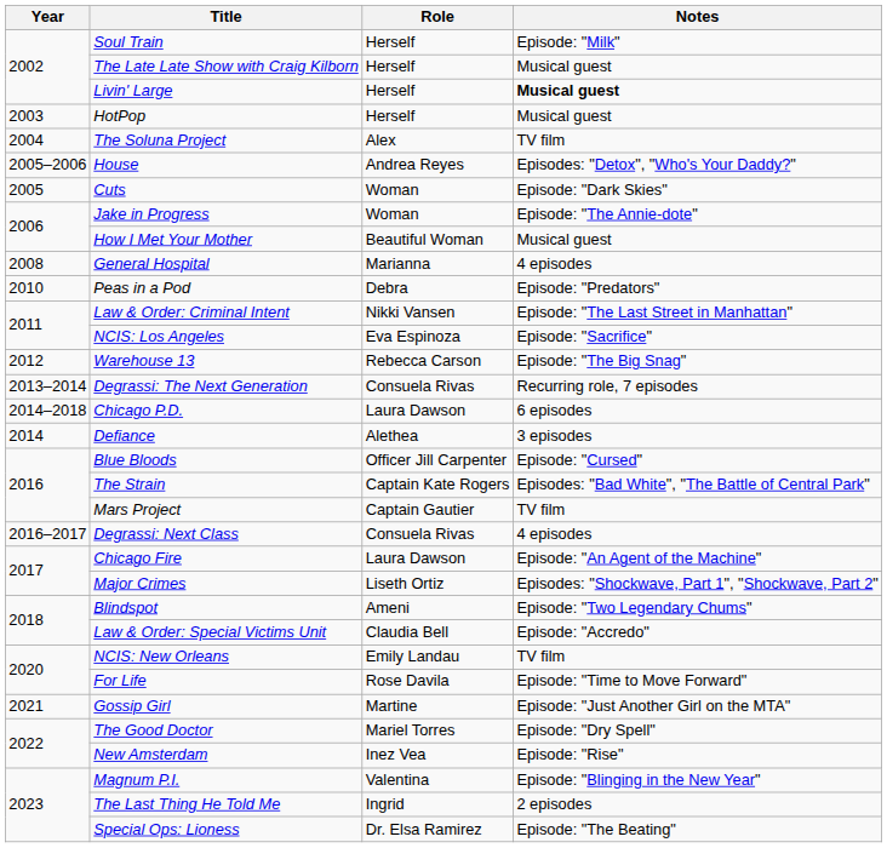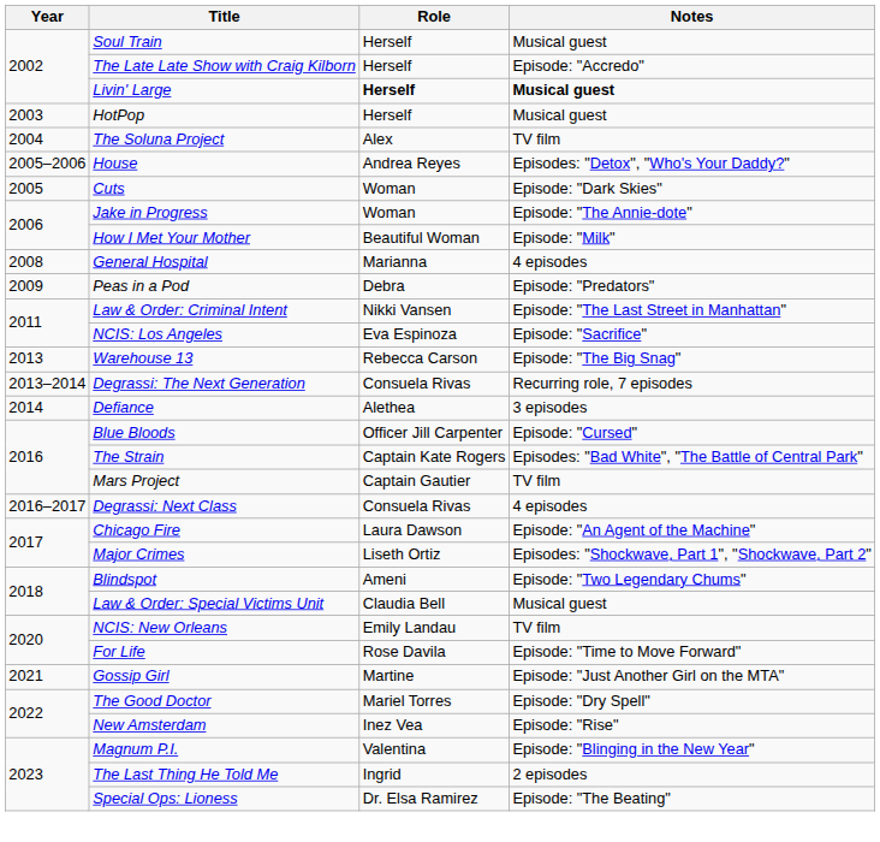 <table class="wikitable sortable">
 <tr>
 <th>Year</th>
 <th>Title</th>
 <th>Role</th>
 <th class="unsortable">Notes</th>
 </tr>
 <tr>
 <td rowspan="3">2002</td>
 <td><em><a href='#'>Soul Train</a></em></td>
 <td>Herself</td>
-<td>Episode: "<a href='#'>Milk</a>"</td>
+<td>Musical guest</td>
 </tr>
 <tr>
 <td data-sort-value="Late Late Show with Craig Kilborn, The"><em><a href='#'>The Late Late Show with Craig Kilborn</a></em></td>
 <td>Herself</td>
-<td>Musical guest</td>
+<td>Episode: "Accredo"</td>
 </tr>
 <tr>
 <td><em><a href='#'>Livin' Large</a></em></td>
-<td>Herself</td>
+<td><strong>Herself</strong></td>
 <td><strong>Musical guest</strong></td>
 </tr>
 <tr>
 <td>2003</td>
 <td><em>HotPop</em></td>
 <td>Herself</td>
 <td>Musical guest</td>
 </tr>
 <tr>
 <td>2004</td>
 <td data-sort-value="Soluna Project, The"><em><a href='#'>The Soluna Project</a></em></td>
 <td>Alex</td>
 <td>TV film</td>
 </tr>
 <tr>
 <td>2005–2006</td>
 <td><em><a href='#'>House</a></em></td>
 <td>Andrea Reyes</td>
 <td>Episodes: "<a href='#'>Detox</a>", "<a href='#'>Who's Your Daddy?</a>"</td>
 </tr>
 <tr>
 <td>2005</td>
 <td><em><a href='#'>Cuts</a></em></td>
 <td>Woman</td>
 <td>Episode: "Dark Skies"</td>
 </tr>
 <tr>
 <td rowspan="2">2006</td>
 <td><em><a href='#'>Jake in Progress</a></em></td>
 <td>Woman</td>
 <td>Episode: "<a href='#'>The Annie-dote</a>"</td>
 </tr>
 <tr>
 <td><em><a href='#'>How I Met Your Mother</a></em></td>
 <td>Beautiful Woman</td>
-<td>Musical guest</td>
+<td>Episode: "<a href='#'>Milk</a>"</td>
 </tr>
 <tr>
 <td>2008</td>
 <td><em><a href='#'>General Hospital</a></em></td>
 <td>Marianna</td>
 <td>4 episodes</td>
 </tr>
 <tr>
-<td>2010</td>
+<td>2009</td>
 <td><em>Peas in a Pod</em></td>
 <td>Debra</td>
 <td>Episode: "Predators"</td>
 </tr>
 <tr>
 <td rowspan="2">2011</td>
 <td><em><a href='#'>Law & Order: Criminal Intent</a></em></td>
 <td>Nikki Vansen</td>
 <td>Episode: "<a href='#'>The Last Street in Manhattan</a>"</td>
 </tr>
 <tr>
 <td><em><a href='#'>NCIS: Los Angeles</a></em></td>
 <td>Eva Espinoza</td>
 <td>Episode: "<a href='#'>Sacrifice</a>"</td>
 </tr>
 <tr>
-<td>2012</td>
+<td>2013</td>
 <td><em><a href='#'>Warehouse 13</a></em></td>
 <td>Rebecca Carson</td>
 <td>Episode: "<a href='#'>The Big Snag</a>"</td>
 </tr>
 <tr>
 <td>2013–2014</td>
 <td><em><a href='#'>Degrassi: The Next Generation</a></em></td>
 <td>Consuela Rivas</td>
 <td>Recurring role, 7 episodes</td>
-</tr>
-<tr>
-<td>2014–2018</td>
-<td><em><a href='#'>Chicago P.D.</a></em></td>
-<td>Laura Dawson</td>
-<td>6 episodes</td>
 </tr>
 <tr>
 <td>2014</td>
 <td><em><a href='#'>Defiance</a></em></td>
 <td>Alethea</td>
 <td>3 episodes</td>
 </tr>
 <tr>
 <td rowspan="3">2016</td>
 <td><em><a href='#'>Blue Bloods</a></em></td>
 <td>Officer Jill Carpenter</td>
 <td>Episode: "<a href='#'>Cursed</a>"</td>
 </tr>
 <tr>
 <td data-sort-value="Strain, The"><em><a href='#'>The Strain</a></em></td>
 <td>Captain Kate Rogers</td>
 <td>Episodes: "<a href='#'>Bad White</a>", "<a href='#'>The Battle of Central Park</a>"</td>
 </tr>
 <tr>
 <td><em>Mars Project</em></td>
 <td>Captain Gautier</td>
 <td>TV film</td>
 </tr>
 <tr>
 <td>2016–2017</td>
 <td><em><a href='#'>Degrassi: Next Class</a></em></td>
 <td>Consuela Rivas</td>
 <td>4 episodes</td>
 </tr>
 <tr>
 <td rowspan="2">2017</td>
 <td><em><a href='#'>Chicago Fire</a></em></td>
 <td>Laura Dawson</td>
 <td>Episode: "<a href='#'>An Agent of the Machine</a>"</td>
 </tr>
 <tr>
 <td><em><a href='#'>Major Crimes</a></em></td>
 <td>Liseth Ortiz</td>
 <td>Episodes: "<a href='#'>Shockwave, Part 1</a>", "<a href='#'>Shockwave, Part 2</a>"</td>
 </tr>
 <tr>
 <td rowspan="2">2018</td>
 <td><em><a href='#'>Blindspot</a></em></td>
 <td>Ameni</td>
 <td>Episode: "<a href='#'>Two Legendary Chums</a>"</td>
 </tr>
 <tr>
 <td><em><a href='#'>Law & Order: Special Victims Unit</a></em></td>
 <td>Claudia Bell</td>
-<td>Episode: "Accredo"</td>
+<td>Musical guest</td>
 </tr>
 <tr>
 <td rowspan="2">2020</td>
 <td><em><a href='#'>NCIS: New Orleans</a></em></td>
 <td>Emily Landau</td>
 <td>TV film</td>
 </tr>
 <tr>
 <td><em><a href='#'>For Life</a></em></td>
 <td>Rose Davila</td>
 <td>Episode: "Time to Move Forward"</td>
 </tr>
 <tr>
 <td>2021</td>
 <td><em><a href='#'>Gossip Girl</a></em></td>
 <td>Martine</td>
 <td>Episode: "Just Another Girl on the MTA"</td>
 </tr>
 <tr>
 <td rowspan="2">2022</td>
 <td><em><a href='#'>The Good Doctor</a></em></td>
 <td>Mariel Torres</td>
 <td>Episode: "Dry Spell"</td>
 </tr>
 <tr>
 <td><em><a href='#'>New Amsterdam</a></em></td>
 <td>Inez Vea</td>
 <td>Episode: "Rise"</td>
 </tr>
 <tr>
 <td rowspan="3">2023</td>
 <td><em><a href='#'>Magnum P.I.</a></em></td>
 <td>Valentina</td>
 <td>Episode: "<a href='#'>Blinging in the New Year</a>"</td>
 </tr>
 <tr>
 <td><em><a href='#'>The Last Thing He Told Me</a></em></td>
 <td>Ingrid</td>
 <td>2 episodes</td>
 </tr>
 <tr>
 <td><em><a href='#'>Special Ops: Lioness</a></em></td>
 <td>Dr. Elsa Ramirez</td>
 <td>Episode: "The Beating"</td>
 </tr>
 </table>
